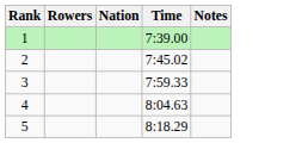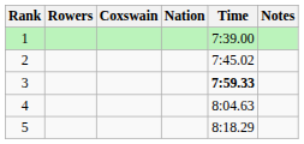 <table class="wikitable sortable" style=text-align:center>
 <tr>
 <th>Rank</th>
 <th>Rowers</th>
+<th>Coxswain</th>
 <th>Nation</th>
 <th>Time</th>
 <th>Notes</th>
 </tr>
 <tr bgcolor=bbf3bb>
 <td>1</td>
+<td align=left></td>
 <td align=left></td>
 <td align=left></td>
 <td>7:39.00</td>
 <td></td>
 </tr>
 <tr>
 <td>2</td>
 <td align=left></td>
 <td align=left></td>
+<td align=left></td>
 <td>7:45.02</td>
 <td></td>
 </tr>
 <tr>
 <td>3</td>
 <td align=left></td>
 <td align=left></td>
-<td>7:59.33</td>
+<td align=left></td>
+<td><strong>7:59.33</strong></td>
 <td></td>
 </tr>
 <tr>
 <td>4</td>
+<td align=left></td>
 <td align=left></td>
 <td align=left></td>
 <td>8:04.63</td>
 <td></td>
 </tr>
 <tr>
 <td>5</td>
 <td align=left></td>
 <td align=left></td>
+<td align=left></td>
 <td>8:18.29</td>
 <td></td>
 </tr>
 </table>
